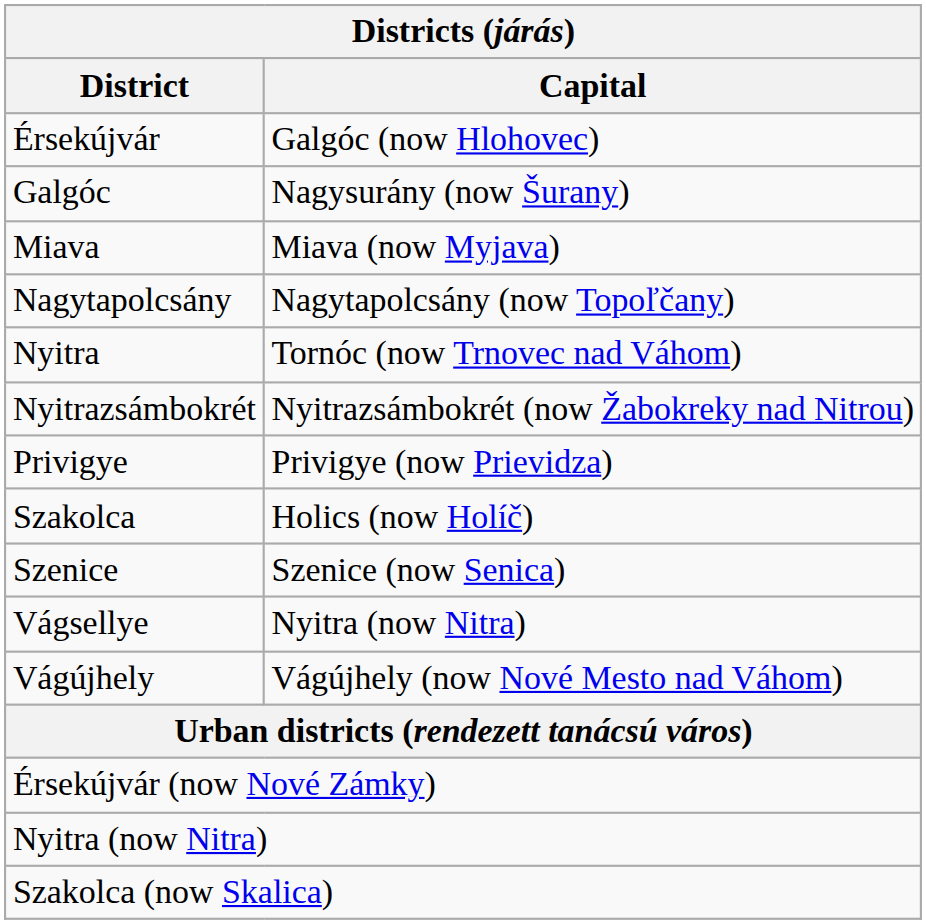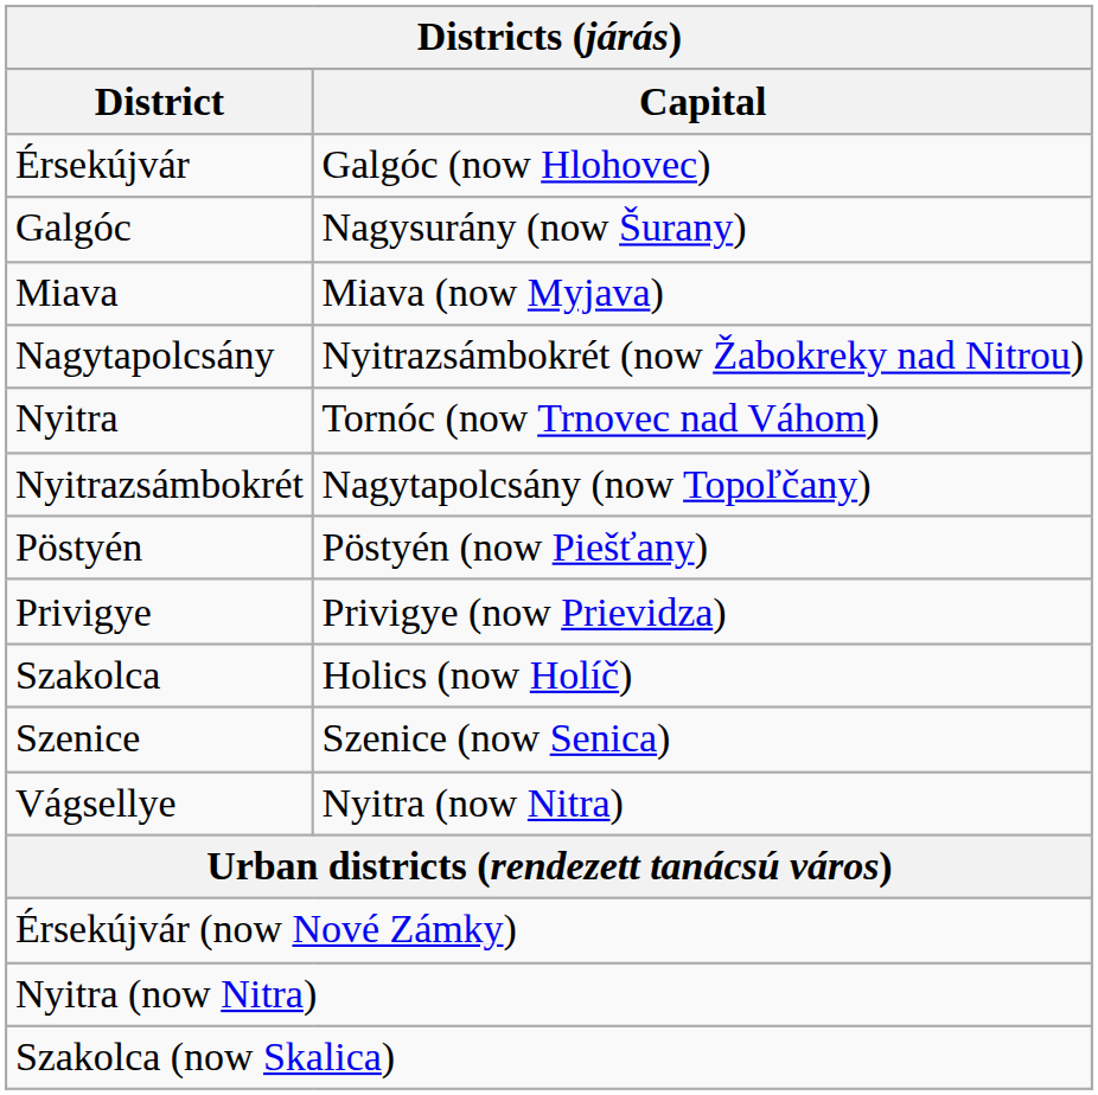 <table class="wikitable">
 <tr>
 <th colspan=2>Districts (<em>járás</em>)</th>
 </tr>
 <tr>
 <th>District</th>
 <th>Capital</th>
 </tr>
 <tr>
 <td> Érsekújvár</td>
 <td>Galgóc (now <a href='#'>Hlohovec</a>)</td>
 </tr>
 <tr>
 <td> Galgóc</td>
 <td>Nagysurány (now <a href='#'>Šurany</a>)</td>
 </tr>
 <tr>
 <td> Miava</td>
 <td>Miava (now <a href='#'>Myjava</a>)</td>
 </tr>
 <tr>
 <td> Nagytapolcsány</td>
-<td>Nagytapolcsány (now <a href='#'>Topoľčany</a>)</td>
+<td>Nyitrazsámbokrét (now <a href='#'>Žabokreky nad Nitrou</a>)</td>
 </tr>
 <tr>
 <td> Nyitra</td>
 <td>Tornóc (now <a href='#'>Trnovec nad Váhom</a>)</td>
 </tr>
 <tr>
 <td> Nyitrazsámbokrét</td>
-<td>Nyitrazsámbokrét (now <a href='#'>Žabokreky nad Nitrou</a>)</td>
+<td>Nagytapolcsány (now <a href='#'>Topoľčany</a>)</td>
+</tr>
+<tr>
+<td> Pöstyén</td>
+<td>Pöstyén (now <a href='#'>Piešťany</a>)</td>
 </tr>
 <tr>
 <td> Privigye</td>
 <td>Privigye (now <a href='#'>Prievidza</a>)</td>
 </tr>
 <tr>
 <td> Szakolca</td>
 <td>Holics (now <a href='#'>Holíč</a>)</td>
 </tr>
 <tr>
 <td> Szenice</td>
 <td>Szenice (now <a href='#'>Senica</a>)</td>
 </tr>
 <tr>
 <td> Vágsellye</td>
 <td>Nyitra (now <a href='#'>Nitra</a>)</td>
 </tr>
 <tr>
-<td> Vágújhely</td>
-<td>Vágújhely (now <a href='#'>Nové Mesto nad Váhom</a>)</td>
-</tr>
-<tr>
 <th colspan=2> Urban districts (<em>rendezett tanácsú város</em>)</th>
 </tr>
 <tr>
 <td colspan=2>Érsekújvár (now <a href='#'>Nové Zámky</a>)</td>
 </tr>
 <tr>
 <td colspan=2>Nyitra (now <a href='#'>Nitra</a>)</td>
 </tr>
 <tr>
 <td colspan=2>Szakolca (now <a href='#'>Skalica</a>)</td>
 </tr>
 </table>
